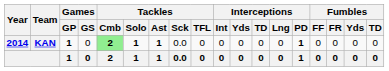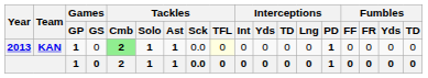 <table class="wikitable" style="text-align:center">
 <tr>
 <th rowspan="2">Year</th>
 <th rowspan="2">Team</th>
 <th colspan="2">Games</th>
 <th colspan="5">Tackles</th>
 <th colspan="5">Interceptions</th>
 <th colspan="4">Fumbles</th>
 </tr>
 <tr>
 <th>GP</th>
 <th>GS</th>
 <th>Cmb</th>
 <th>Solo</th>
 <th>Ast</th>
 <th>Sck</th>
 <th>TFL</th>
 <th>Int</th>
 <th>Yds</th>
 <th>TD</th>
 <th>Lng</th>
 <th>PD</th>
 <th>FF</th>
 <th>FR</th>
 <th>Yds</th>
 <th>TD</th>
 </tr>
 <tr>
-<th><a href='#'>2014</a></th>
+<th><a href='#'>2013</a></th>
 <th><a href='#'>KAN</a></th>
 <td><strong>1</strong></td>
 <td>0</td>
 <td style="background: lightgreen;"><strong>2</strong></td>
 <td><strong>1</strong></td>
 <td><strong>1</strong></td>
 <td>0.0</td>
-<td>0</td>
+<td style="background: lightyellow;">0</td>
 <td>0</td>
 <td>0</td>
 <td>0</td>
 <td>0</td>
 <td><strong>1</strong></td>
 <td>0</td>
 <td>0</td>
 <td>0</td>
 <td>0</td>
 </tr>
 <tr>
 <th colspan="2"></th>
 <th>1</th>
 <th>0</th>
 <th>2</th>
 <th>1</th>
 <th>1</th>
 <th>0.0</th>
 <th>0</th>
 <th>0</th>
 <th>0</th>
 <th>0</th>
 <th>0</th>
 <th>1</th>
 <th>0</th>
 <th>0</th>
 <th>0</th>
 <th>0</th>
 </tr>
 </table>
